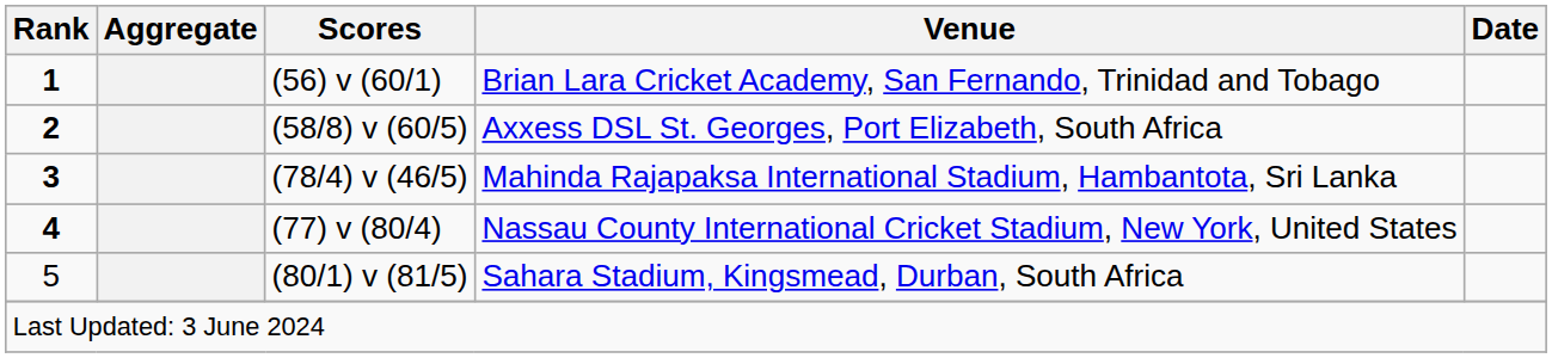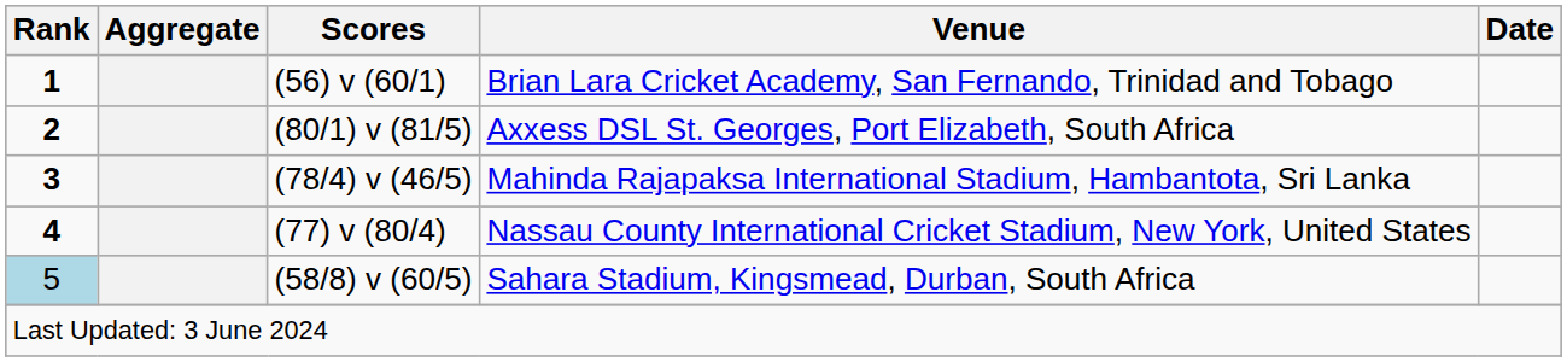 <table class="wikitable plainrowheaders sortable">
 <tr>
 <th scope=col>Rank</th>
 <th scope=col>Aggregate</th>
 <th scope=col>Scores</th>
 <th scope=col>Venue</th>
 <th scope=col>Date</th>
 </tr>
 <tr>
 <td align=center><strong>1</strong></td>
 <th scope=row style=text-align:center;></th>
 <td> (56) v  (60/1)</td>
 <td><a href='#'>Brian Lara Cricket Academy</a>, <a href='#'>San Fernando</a>, Trinidad and Tobago</td>
 <td>  </td>
 </tr>
 <tr>
 <td align=center><strong>2</strong></td>
 <th scope=row style=text-align:center;></th>
-<td> (58/8) v  (60/5)</td>
+<td> (80/1) v  (81/5)</td>
 <td><a href='#'>Axxess DSL St. Georges</a>, <a href='#'>Port Elizabeth</a>, South Africa</td>
 <td></td>
 </tr>
 <tr>
 <td align=center><strong>3</strong></td>
 <th scope=row style=text-align:center;></th>
 <td> (78/4) v  (46/5)</td>
 <td><a href='#'>Mahinda Rajapaksa International Stadium</a>, <a href='#'>Hambantota</a>, Sri Lanka</td>
 <td> </td>
 </tr>
 <tr>
 <td align=center><strong>4<em></td>
 <th scope=row style=text-align:center;></th>
 <td> (77) v  (80/4)</td>
 <td><a href='#'>Nassau County International Cricket Stadium</a>, <a href='#'>New York</a>, United States</td>
 <td> </td>
 </tr>
 <tr>
-<td align=center></strong>5<strong></td>
+<td align=center style="background: lightblue;"></strong>5<strong></td>
 <th scope=row style=text-align:center;></th>
-<td> (80/1) v  (81/5)</td>
+<td> (58/8) v  (60/5)</td>
 <td><a href='#'>Sahara Stadium, Kingsmead</a>, <a href='#'>Durban</a>, South Africa</td>
 <td></td>
 </tr>
 <tr>
 </tr>
 <tr class=sortbottom>
 <td colspan=5><small>Last Updated: 3 June 2024</small></td>
 </tr>
 </table>
